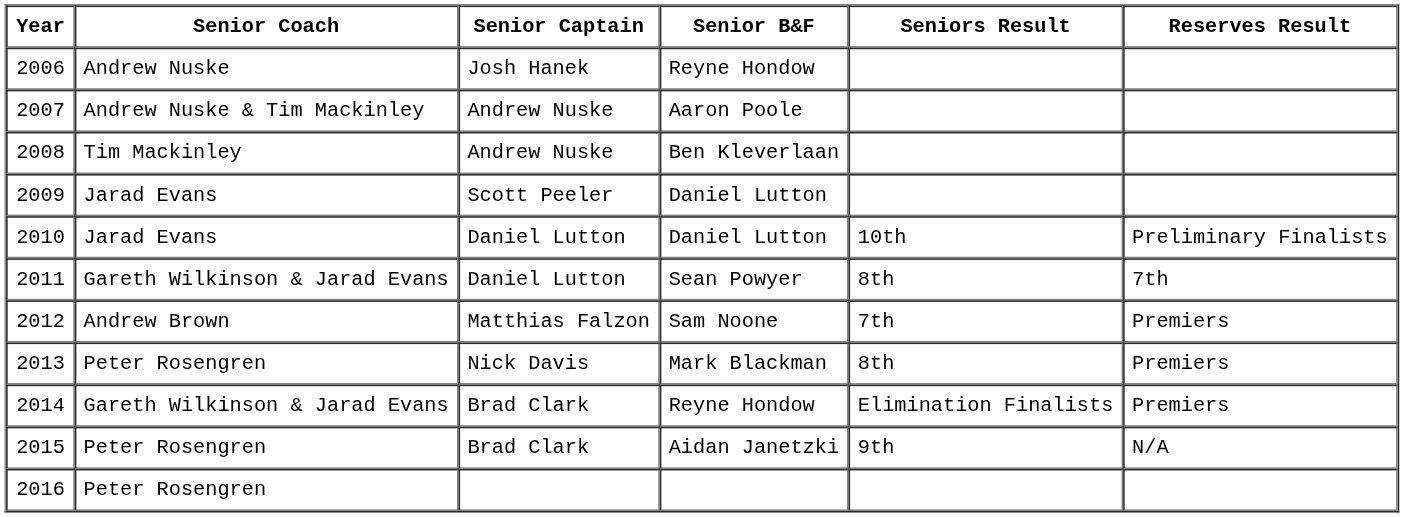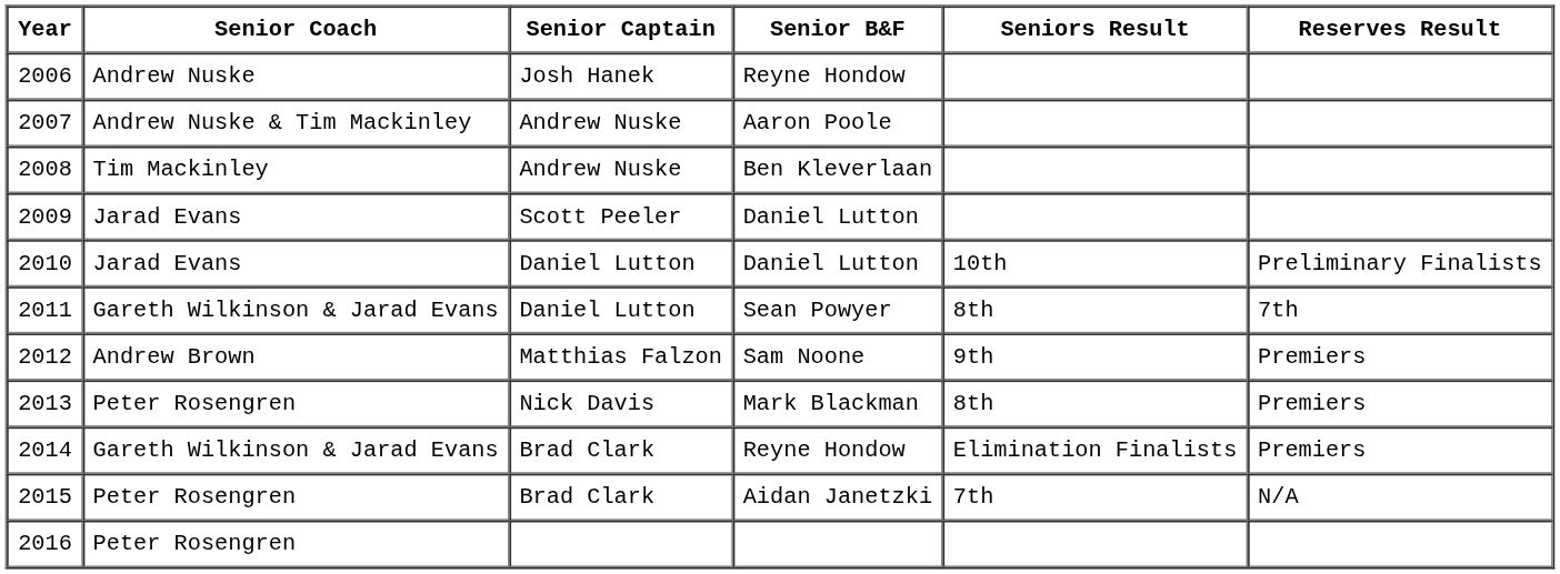 <table border="1" cellspacing="0" cellpadding="5" align="center">
 <tr>
 <th>Year</th>
 <th>Senior Coach</th>
 <th>Senior Captain</th>
 <th>Senior B&F</th>
 <th>Seniors Result</th>
 <th>Reserves Result</th>
 </tr>
 <tr>
 <td>2006</td>
 <td>Andrew Nuske</td>
 <td>Josh Hanek</td>
 <td>Reyne Hondow</td>
 <td></td>
 <td></td>
 </tr>
 <tr>
 <td>2007</td>
 <td>Andrew Nuske & Tim Mackinley</td>
 <td>Andrew Nuske</td>
 <td>Aaron Poole</td>
 <td></td>
 <td></td>
 </tr>
 <tr>
 <td>2008</td>
 <td>Tim Mackinley</td>
 <td>Andrew Nuske</td>
 <td>Ben Kleverlaan</td>
 <td></td>
 <td></td>
 </tr>
 <tr>
 <td>2009</td>
 <td>Jarad Evans</td>
 <td>Scott Peeler</td>
 <td>Daniel Lutton</td>
 <td></td>
 <td></td>
 </tr>
 <tr>
 <td>2010</td>
 <td>Jarad Evans</td>
 <td>Daniel Lutton</td>
 <td>Daniel Lutton</td>
 <td>10th</td>
 <td>Preliminary Finalists</td>
 </tr>
 <tr>
 <td>2011</td>
 <td>Gareth Wilkinson & Jarad Evans</td>
 <td>Daniel Lutton</td>
 <td>Sean Powyer</td>
 <td>8th</td>
 <td>7th</td>
 </tr>
 <tr>
 <td>2012</td>
 <td>Andrew Brown</td>
 <td>Matthias Falzon</td>
 <td>Sam Noone</td>
-<td>7th</td>
+<td>9th</td>
 <td>Premiers</td>
 </tr>
 <tr>
 <td>2013</td>
 <td>Peter Rosengren</td>
 <td>Nick Davis</td>
 <td>Mark Blackman</td>
 <td>8th</td>
 <td>Premiers</td>
 </tr>
 <tr>
 <td>2014</td>
 <td>Gareth Wilkinson & Jarad Evans</td>
 <td>Brad Clark</td>
 <td>Reyne Hondow</td>
 <td>Elimination Finalists</td>
 <td>Premiers</td>
 </tr>
 <tr>
 <td>2015</td>
 <td>Peter Rosengren</td>
 <td>Brad Clark</td>
 <td>Aidan Janetzki</td>
-<td>9th</td>
+<td>7th</td>
 <td>N/A</td>
 </tr>
 <tr>
 <td>2016</td>
 <td>Peter Rosengren</td>
 <td></td>
 <td></td>
 <td></td>
 <td></td>
 </tr>
 </table>
